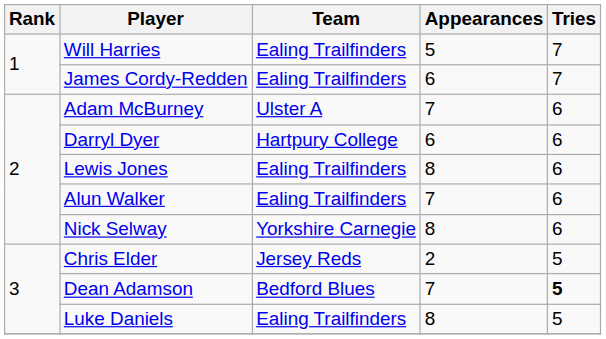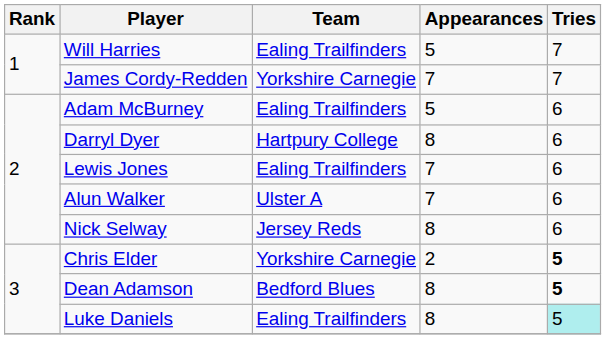 <table class="wikitable">
 <tr>
 <th>Rank</th>
 <th>Player</th>
 <th>Team</th>
 <th>Appearances</th>
 <th>Tries</th>
 </tr>
 <tr>
 <td rowspan=2>1</td>
 <td> <a href='#'>Will Harries</a></td>
 <td><a href='#'>Ealing Trailfinders</a></td>
 <td>5</td>
 <td>7</td>
 </tr>
 <tr>
 <td> <a href='#'>James Cordy-Redden</a></td>
-<td><a href='#'>Ealing Trailfinders</a></td>
-<td>6</td>
+<td><a href='#'>Yorkshire Carnegie</a></td>
+<td>7</td>
 <td>7</td>
 </tr>
 <tr>
 <td rowspan=5>2</td>
 <td> <a href='#'>Adam McBurney</a></td>
+<td><a href='#'>Ealing Trailfinders</a></td>
+<td>5</td>
+<td>6</td>
+</tr>
+<tr>
+<td> <a href='#'>Darryl Dyer</a></td>
+<td><a href='#'>Hartpury College</a></td>
+<td>8</td>
+<td>6</td>
+</tr>
+<tr>
+<td> <a href='#'>Lewis Jones</a></td>
+<td><a href='#'>Ealing Trailfinders</a></td>
+<td>7</td>
+<td>6</td>
+</tr>
+<tr>
+<td> <a href='#'>Alun Walker</a></td>
 <td><a href='#'>Ulster A</a></td>
 <td>7</td>
 <td>6</td>
 </tr>
 <tr>
-<td> <a href='#'>Darryl Dyer</a></td>
-<td><a href='#'>Hartpury College</a></td>
-<td>6</td>
-<td>6</td>
-</tr>
-<tr>
-<td> <a href='#'>Lewis Jones</a></td>
-<td><a href='#'>Ealing Trailfinders</a></td>
-<td>8</td>
-<td>6</td>
-</tr>
-<tr>
-<td> <a href='#'>Alun Walker</a></td>
-<td><a href='#'>Ealing Trailfinders</a></td>
-<td>7</td>
-<td>6</td>
-</tr>
-<tr>
 <td> <a href='#'>Nick Selway</a></td>
-<td><a href='#'>Yorkshire Carnegie</a></td>
+<td><a href='#'>Jersey Reds</a></td>
 <td>8</td>
 <td>6</td>
 </tr>
 <tr>
 <td rowspan=3>3</td>
 <td> <a href='#'>Chris Elder</a></td>
-<td><a href='#'>Jersey Reds</a></td>
+<td><a href='#'>Yorkshire Carnegie</a></td>
 <td>2</td>
-<td>5</td>
+<td><strong>5</strong></td>
 </tr>
 <tr>
 <td> <a href='#'>Dean Adamson</a></td>
 <td><a href='#'>Bedford Blues</a></td>
-<td>7</td>
+<td>8</td>
 <td><strong>5</strong></td>
 </tr>
 <tr>
 <td> <a href='#'>Luke Daniels</a></td>
 <td><a href='#'>Ealing Trailfinders</a></td>
 <td>8</td>
-<td>5</td>
+<td style="background: paleturquoise;">5</td>
 </tr>
 <tr>
 </tr>
 </table>
